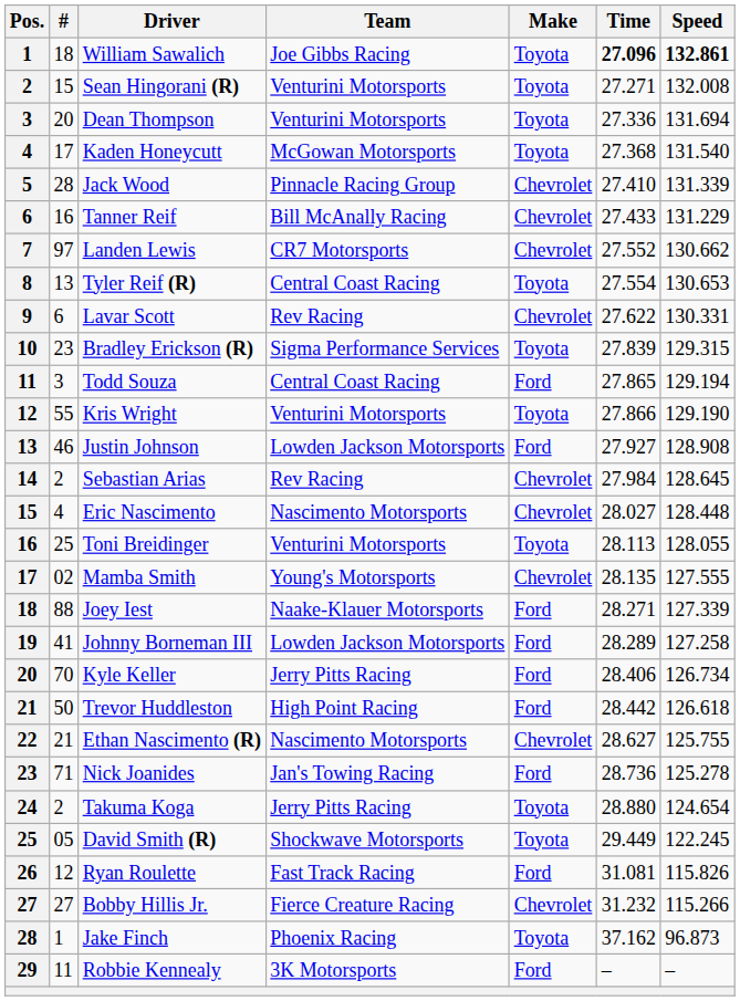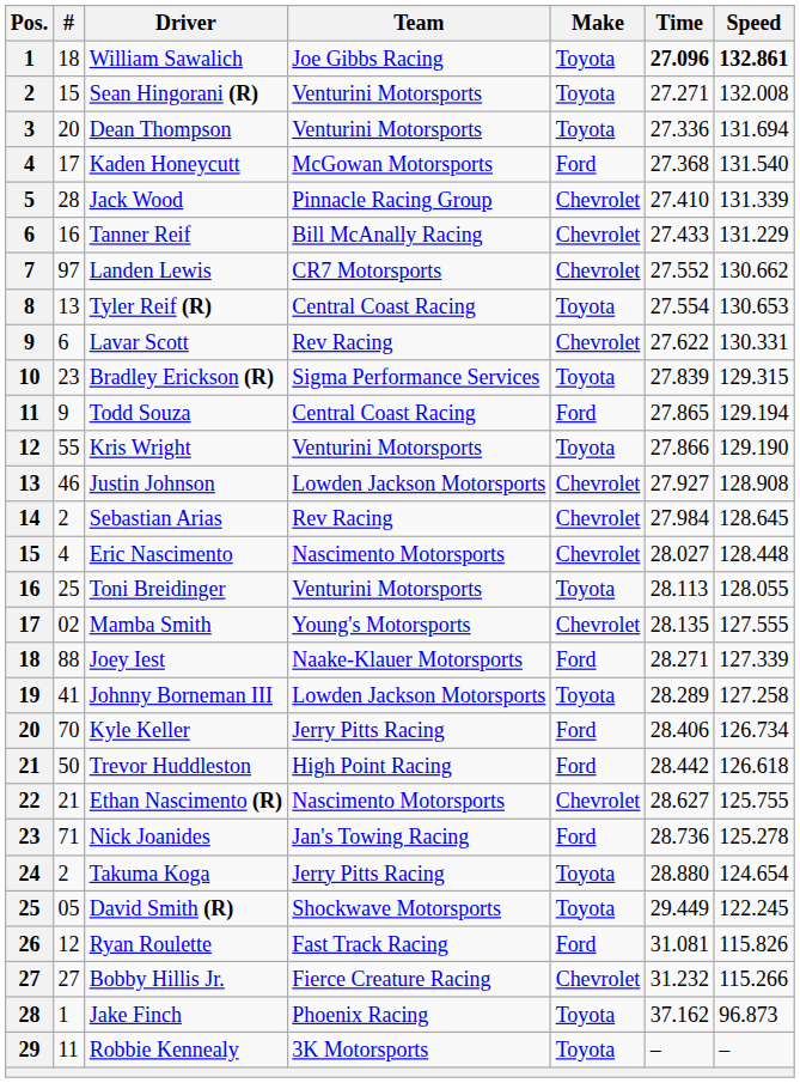 <table class="wikitable" style="font-size:95%">
 <tr>
 <th>Pos.</th>
 <th>#</th>
 <th>Driver</th>
 <th>Team</th>
 <th>Make</th>
 <th>Time</th>
 <th>Speed</th>
 </tr>
 <tr>
 <th>1</th>
 <td>18</td>
 <td><a href='#'>William Sawalich</a></td>
 <td><a href='#'>Joe Gibbs Racing</a></td>
 <td><a href='#'>Toyota</a></td>
 <td><strong>27.096</strong></td>
 <td><strong>132.861</strong></td>
 </tr>
 <tr>
 <th>2</th>
 <td>15</td>
 <td><a href='#'>Sean Hingorani</a> <strong>(R)</strong></td>
 <td><a href='#'>Venturini Motorsports</a></td>
 <td><a href='#'>Toyota</a></td>
 <td>27.271</td>
 <td>132.008</td>
 </tr>
 <tr>
 <th>3</th>
 <td>20</td>
 <td><a href='#'>Dean Thompson</a></td>
 <td><a href='#'>Venturini Motorsports</a></td>
 <td><a href='#'>Toyota</a></td>
 <td>27.336</td>
 <td>131.694</td>
 </tr>
 <tr>
 <th>4</th>
 <td>17</td>
 <td><a href='#'>Kaden Honeycutt</a></td>
 <td><a href='#'>McGowan Motorsports</a></td>
-<td><a href='#'>Toyota</a></td>
+<td><a href='#'>Ford</a></td>
 <td>27.368</td>
 <td>131.540</td>
 </tr>
 <tr>
 <th>5</th>
 <td>28</td>
 <td><a href='#'>Jack Wood</a></td>
 <td><a href='#'>Pinnacle Racing Group</a></td>
 <td><a href='#'>Chevrolet</a></td>
 <td>27.410</td>
 <td>131.339</td>
 </tr>
 <tr>
 <th>6</th>
 <td>16</td>
 <td><a href='#'>Tanner Reif</a></td>
 <td><a href='#'>Bill McAnally Racing</a></td>
 <td><a href='#'>Chevrolet</a></td>
 <td>27.433</td>
 <td>131.229</td>
 </tr>
 <tr>
 <th>7</th>
 <td>97</td>
 <td><a href='#'>Landen Lewis</a></td>
 <td><a href='#'>CR7 Motorsports</a></td>
 <td><a href='#'>Chevrolet</a></td>
 <td>27.552</td>
 <td>130.662</td>
 </tr>
 <tr>
 <th>8</th>
 <td>13</td>
 <td><a href='#'>Tyler Reif</a> <strong>(R)</strong></td>
 <td><a href='#'>Central Coast Racing</a></td>
 <td><a href='#'>Toyota</a></td>
 <td>27.554</td>
 <td>130.653</td>
 </tr>
 <tr>
 <th>9</th>
 <td>6</td>
 <td><a href='#'>Lavar Scott</a></td>
 <td><a href='#'>Rev Racing</a></td>
 <td><a href='#'>Chevrolet</a></td>
 <td>27.622</td>
 <td>130.331</td>
 </tr>
 <tr>
 <th>10</th>
 <td>23</td>
 <td><a href='#'>Bradley Erickson</a> <strong>(R)</strong></td>
 <td><a href='#'>Sigma Performance Services</a></td>
 <td><a href='#'>Toyota</a></td>
 <td>27.839</td>
 <td>129.315</td>
 </tr>
 <tr>
 <th>11</th>
-<td>3</td>
+<td>9</td>
 <td><a href='#'>Todd Souza</a></td>
 <td><a href='#'>Central Coast Racing</a></td>
 <td><a href='#'>Ford</a></td>
 <td>27.865</td>
 <td>129.194</td>
 </tr>
 <tr>
 <th>12</th>
 <td>55</td>
 <td><a href='#'>Kris Wright</a></td>
 <td><a href='#'>Venturini Motorsports</a></td>
 <td><a href='#'>Toyota</a></td>
 <td>27.866</td>
 <td>129.190</td>
 </tr>
 <tr>
 <th>13</th>
 <td>46</td>
 <td><a href='#'>Justin Johnson</a></td>
 <td><a href='#'>Lowden Jackson Motorsports</a></td>
-<td><a href='#'>Ford</a></td>
+<td><a href='#'>Chevrolet</a></td>
 <td>27.927</td>
 <td>128.908</td>
 </tr>
 <tr>
 <th>14</th>
 <td>2</td>
 <td><a href='#'>Sebastian Arias</a></td>
 <td><a href='#'>Rev Racing</a></td>
 <td><a href='#'>Chevrolet</a></td>
 <td>27.984</td>
 <td>128.645</td>
 </tr>
 <tr>
 <th>15</th>
 <td>4</td>
 <td><a href='#'>Eric Nascimento</a></td>
 <td><a href='#'>Nascimento Motorsports</a></td>
 <td><a href='#'>Chevrolet</a></td>
 <td>28.027</td>
 <td>128.448</td>
 </tr>
 <tr>
 <th>16</th>
 <td>25</td>
 <td><a href='#'>Toni Breidinger</a></td>
 <td><a href='#'>Venturini Motorsports</a></td>
 <td><a href='#'>Toyota</a></td>
 <td>28.113</td>
 <td>128.055</td>
 </tr>
 <tr>
 <th>17</th>
 <td>02</td>
 <td><a href='#'>Mamba Smith</a></td>
 <td><a href='#'>Young's Motorsports</a></td>
 <td><a href='#'>Chevrolet</a></td>
 <td>28.135</td>
 <td>127.555</td>
 </tr>
 <tr>
 <th>18</th>
 <td>88</td>
 <td><a href='#'>Joey Iest</a></td>
 <td><a href='#'>Naake-Klauer Motorsports</a></td>
 <td><a href='#'>Ford</a></td>
 <td>28.271</td>
 <td>127.339</td>
 </tr>
 <tr>
 <th>19</th>
 <td>41</td>
 <td><a href='#'>Johnny Borneman III</a></td>
 <td><a href='#'>Lowden Jackson Motorsports</a></td>
-<td><a href='#'>Ford</a></td>
+<td><a href='#'>Toyota</a></td>
 <td>28.289</td>
 <td>127.258</td>
 </tr>
 <tr>
 <th>20</th>
 <td>70</td>
 <td><a href='#'>Kyle Keller</a></td>
 <td><a href='#'>Jerry Pitts Racing</a></td>
 <td><a href='#'>Ford</a></td>
 <td>28.406</td>
 <td>126.734</td>
 </tr>
 <tr>
 <th>21</th>
 <td>50</td>
 <td><a href='#'>Trevor Huddleston</a></td>
 <td><a href='#'>High Point Racing</a></td>
 <td><a href='#'>Ford</a></td>
 <td>28.442</td>
 <td>126.618</td>
 </tr>
 <tr>
 <th>22</th>
 <td>21</td>
 <td><a href='#'>Ethan Nascimento</a> <strong>(R)</strong></td>
 <td><a href='#'>Nascimento Motorsports</a></td>
 <td><a href='#'>Chevrolet</a></td>
 <td>28.627</td>
 <td>125.755</td>
 </tr>
 <tr>
 <th>23</th>
 <td>71</td>
 <td><a href='#'>Nick Joanides</a></td>
 <td><a href='#'>Jan's Towing Racing</a></td>
 <td><a href='#'>Ford</a></td>
 <td>28.736</td>
 <td>125.278</td>
 </tr>
 <tr>
 <th>24</th>
 <td>2</td>
 <td><a href='#'>Takuma Koga</a></td>
 <td><a href='#'>Jerry Pitts Racing</a></td>
 <td><a href='#'>Toyota</a></td>
 <td>28.880</td>
 <td>124.654</td>
 </tr>
 <tr>
 <th>25</th>
 <td>05</td>
 <td><a href='#'>David Smith</a> <strong>(R)</strong></td>
 <td><a href='#'>Shockwave Motorsports</a></td>
 <td><a href='#'>Toyota</a></td>
 <td>29.449</td>
 <td>122.245</td>
 </tr>
 <tr>
 <th>26</th>
 <td>12</td>
 <td><a href='#'>Ryan Roulette</a></td>
 <td><a href='#'>Fast Track Racing</a></td>
 <td><a href='#'>Ford</a></td>
 <td>31.081</td>
 <td>115.826</td>
 </tr>
 <tr>
 <th>27</th>
 <td>27</td>
 <td><a href='#'>Bobby Hillis Jr.</a></td>
 <td><a href='#'>Fierce Creature Racing</a></td>
 <td><a href='#'>Chevrolet</a></td>
 <td>31.232</td>
 <td>115.266</td>
 </tr>
 <tr>
 <th>28</th>
 <td>1</td>
 <td><a href='#'>Jake Finch</a></td>
 <td><a href='#'>Phoenix Racing</a></td>
 <td><a href='#'>Toyota</a></td>
 <td>37.162</td>
 <td>96.873</td>
 </tr>
 <tr>
 <th>29</th>
 <td>11</td>
 <td><a href='#'>Robbie Kennealy</a></td>
 <td><a href='#'>3K Motorsports</a></td>
-<td><a href='#'>Ford</a></td>
+<td><a href='#'>Toyota</a></td>
 <td>–</td>
 <td>–</td>
 </tr>
 <tr>
 <th colspan="7"></th>
 </tr>
 </table>
